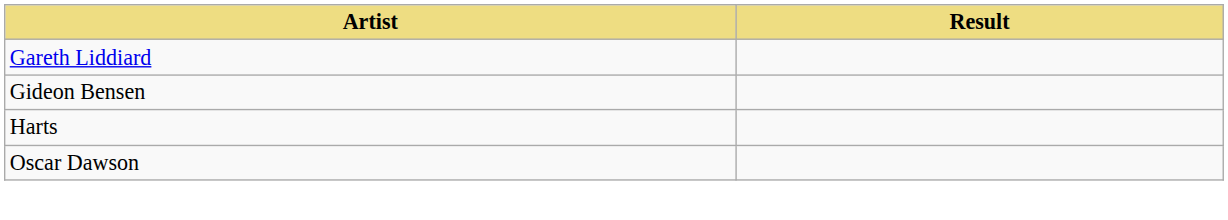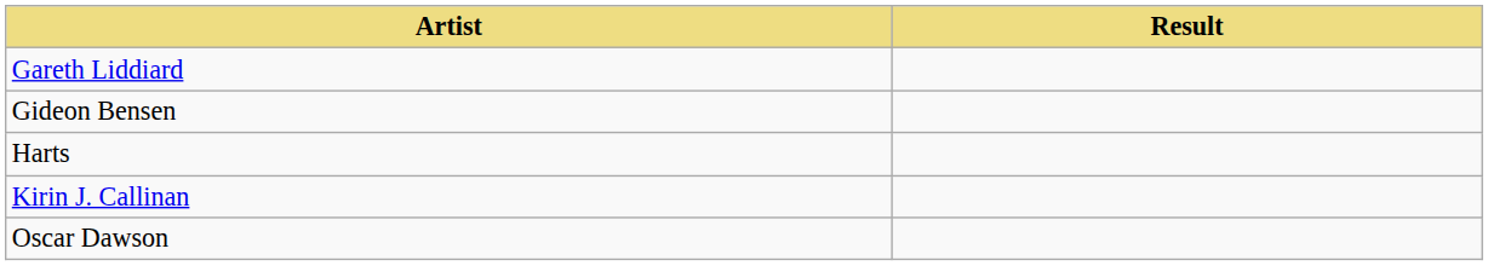 <table class="wikitable" width=100%>
 <tr>
 <th style="width:15%;background:#EEDD82;">Artist</th>
 <th style="width:10%;background:#EEDD82;">Result</th>
 </tr>
 <tr>
 <td><a href='#'>Gareth Liddiard</a></td>
 <td></td>
 </tr>
 <tr>
 <td>Gideon Bensen</td>
 <td></td>
 </tr>
 <tr>
 <td>Harts</td>
 <td></td>
 </tr>
 <tr>
+<td><a href='#'>Kirin J. Callinan</a></td>
+<td></td>
+</tr>
+<tr>
 <td>Oscar Dawson</td>
 <td></td>
 </tr>
 </table>
